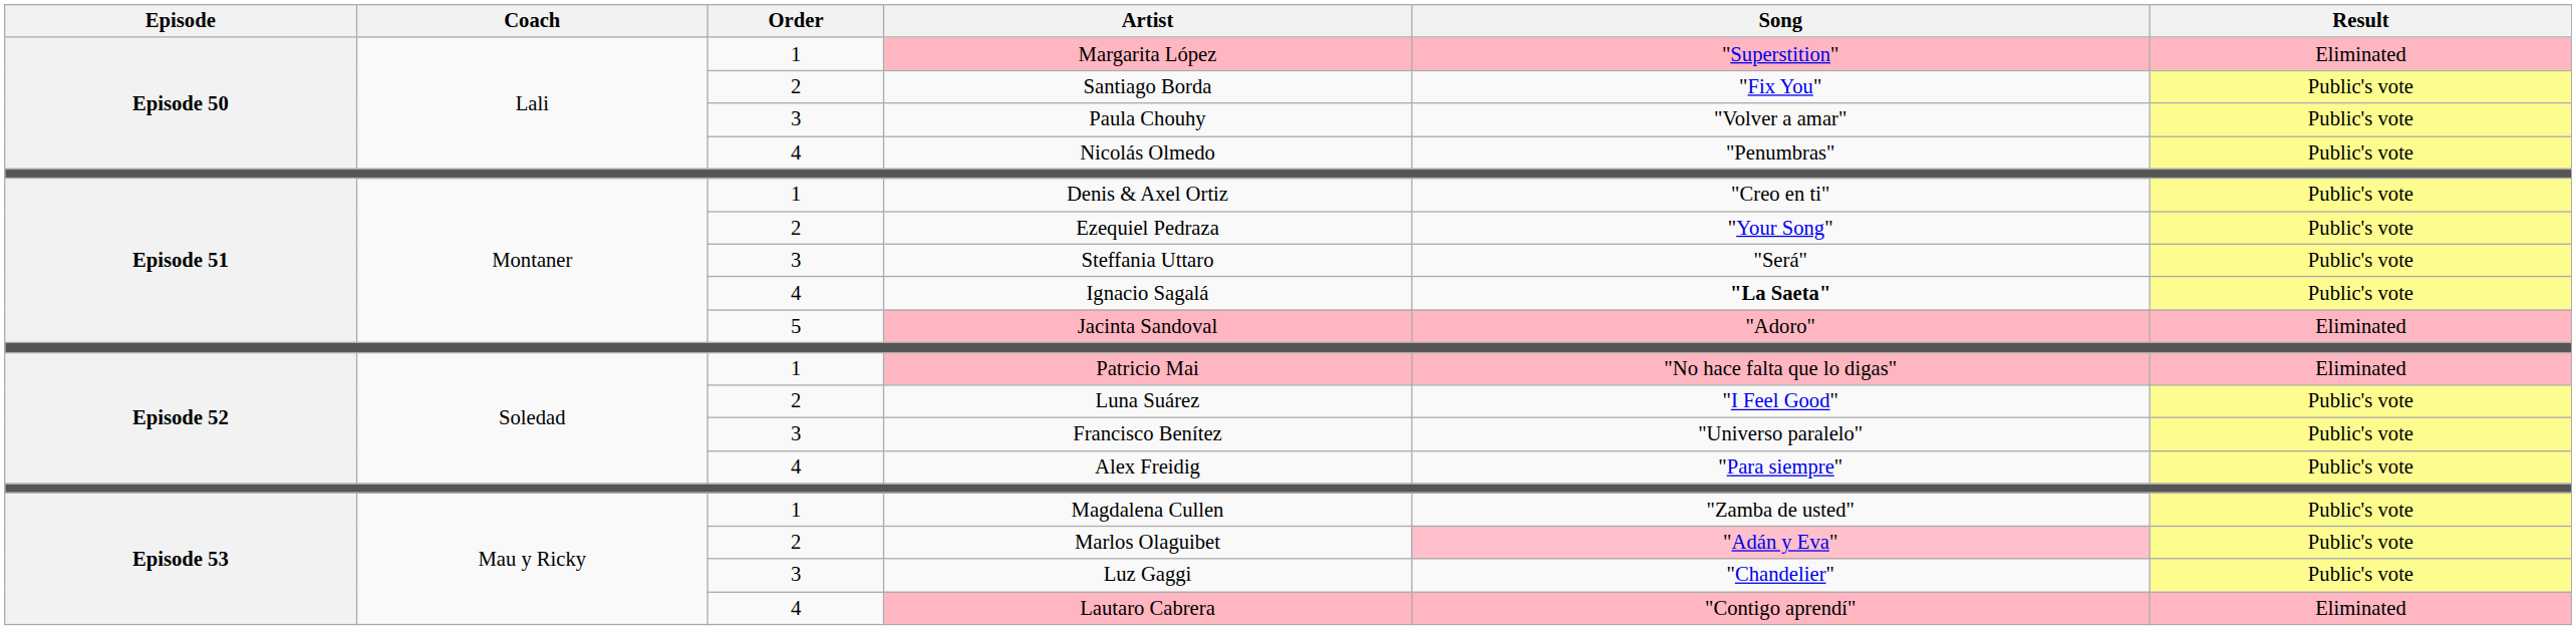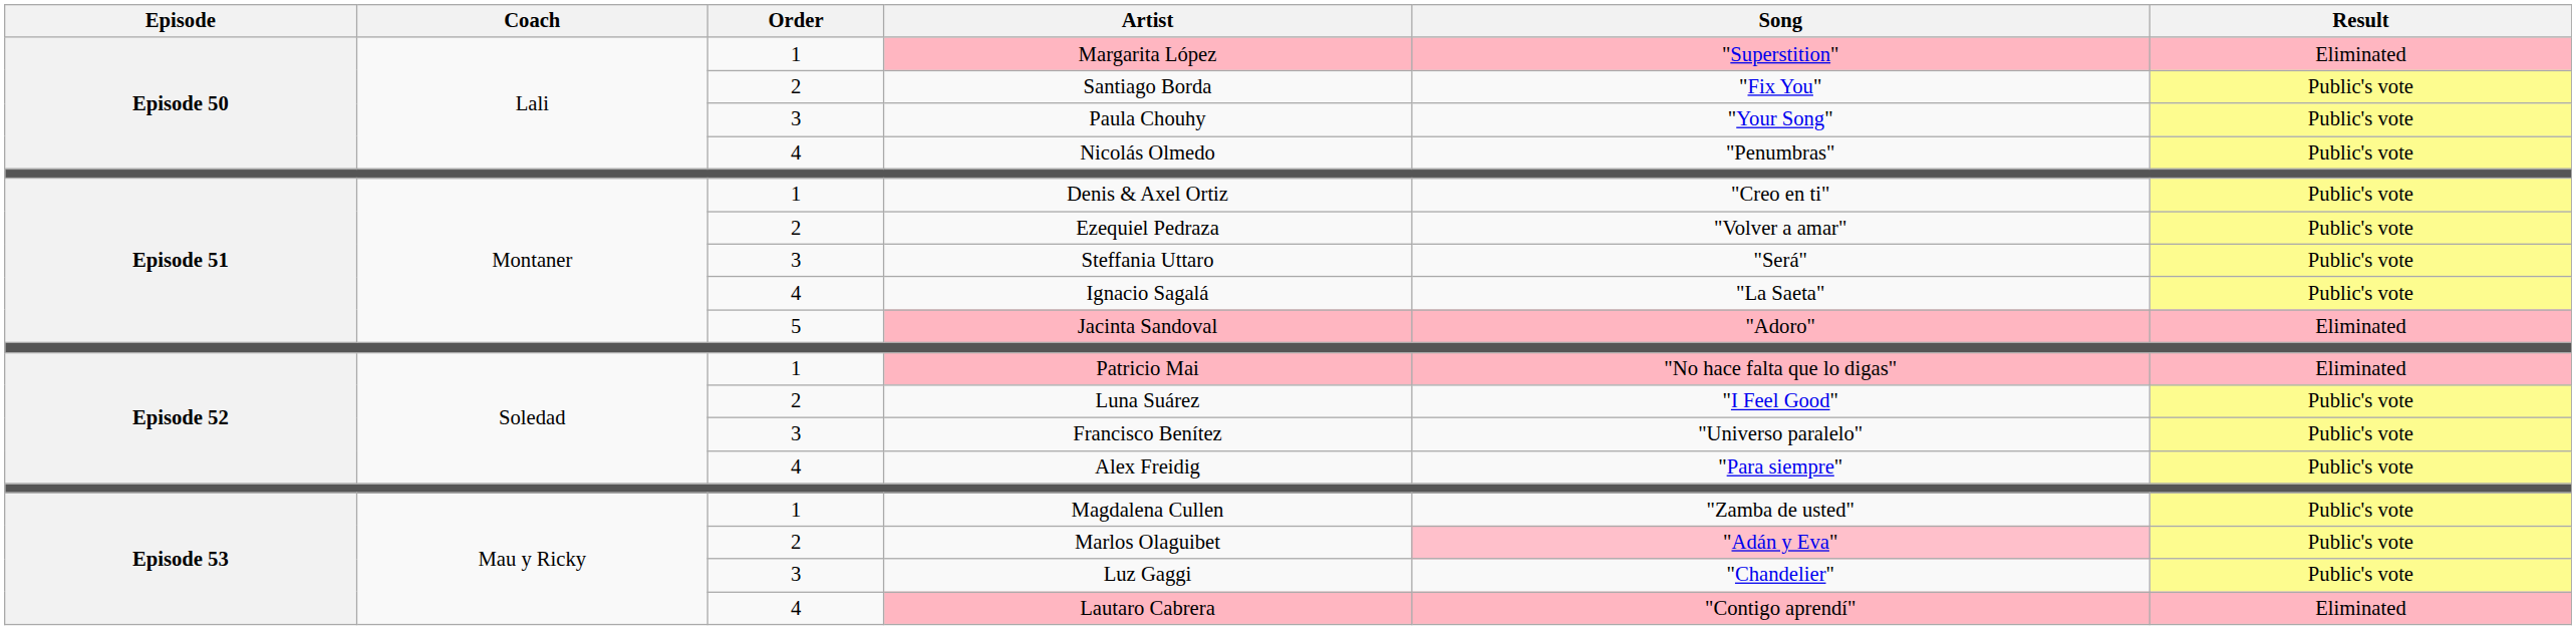 <table class="wikitable" style="text-align:center; width:100%">
 <tr>
 <th style="width:10%">Episode</th>
 <th style="width:10%">Coach</th>
 <th style="width:05%">Order</th>
 <th style="width:15%">Artist</th>
 <th style="width:21%">Song</th>
 <th style="width:12%">Result</th>
 </tr>
 <tr>
 <th rowspan="4" scope="row">Episode 50<br></th>
 <td rowspan="4">Lali</td>
 <td>1</td>
 <td style="background:lightpink">Margarita López</td>
 <td style="background:lightpink">"<a href='#'>Superstition</a>"</td>
 <td style="background:lightpink">Eliminated</td>
 </tr>
 <tr>
 <td>2</td>
 <td>Santiago Borda</td>
 <td>"<a href='#'>Fix You</a>"</td>
 <td style="background:#fdfc8f">Public's vote</td>
 </tr>
 <tr>
 <td>3</td>
 <td>Paula Chouhy</td>
-<td>"Volver a amar"</td>
+<td>"<a href='#'>Your Song</a>"</td>
 <td style="background:#fdfc8f">Public's vote</td>
 </tr>
 <tr>
 <td>4</td>
 <td>Nicolás Olmedo</td>
 <td>"Penumbras"</td>
 <td style="background:#fdfc8f">Public's vote</td>
 </tr>
 <tr>
 <td colspan="6" style="background:#555"></td>
 </tr>
 <tr>
 <th rowspan="5" scope="row">Episode 51<br></th>
 <td rowspan="5">Montaner</td>
 <td>1</td>
 <td>Denis & Axel Ortiz</td>
 <td>"Creo en ti"</td>
 <td style="background:#fdfc8f">Public's vote</td>
 </tr>
 <tr>
 <td>2</td>
 <td>Ezequiel Pedraza</td>
-<td>"<a href='#'>Your Song</a>"</td>
+<td>"Volver a amar"</td>
 <td style="background:#fdfc8f">Public's vote</td>
 </tr>
 <tr>
 <td>3</td>
 <td>Steffania Uttaro</td>
 <td>"Será"</td>
 <td style="background:#fdfc8f">Public's vote</td>
 </tr>
 <tr>
 <td>4</td>
 <td>Ignacio Sagalá</td>
-<td><strong>"La Saeta"</strong></td>
+<td>"La Saeta"</td>
 <td style="background:#fdfc8f">Public's vote</td>
 </tr>
 <tr>
 <td>5</td>
 <td style="background:lightpink">Jacinta Sandoval</td>
 <td style="background:lightpink">"Adoro"</td>
 <td style="background:lightpink">Eliminated</td>
 </tr>
 <tr>
 <td colspan="6" style="background:#555"></td>
 </tr>
 <tr>
 <th rowspan="4" scope="row">Episode 52<br></th>
 <td rowspan="4">Soledad</td>
 <td>1</td>
 <td style="background:lightpink">Patricio Mai</td>
 <td style="background:lightpink">"No hace falta que lo digas"</td>
 <td style="background:lightpink">Eliminated</td>
 </tr>
 <tr>
 <td>2</td>
 <td>Luna Suárez</td>
 <td>"<a href='#'>I Feel Good</a>"</td>
 <td style="background:#fdfc8f">Public's vote</td>
 </tr>
 <tr>
 <td>3</td>
 <td>Francisco Benítez</td>
 <td>"Universo paralelo"</td>
 <td style="background:#fdfc8f">Public's vote</td>
 </tr>
 <tr>
 <td>4</td>
 <td>Alex Freidig</td>
 <td>"<a href='#'>Para siempre</a>"</td>
 <td style="background:#fdfc8f">Public's vote</td>
 </tr>
 <tr>
 <td colspan="6" style="background:#555"></td>
 </tr>
 <tr>
 <th rowspan="4" scope="row">Episode 53<br></th>
 <td rowspan="4">Mau y Ricky</td>
 <td>1</td>
 <td>Magdalena Cullen</td>
 <td>"Zamba de usted"</td>
 <td style="background:#fdfc8f">Public's vote</td>
 </tr>
 <tr>
 <td>2</td>
 <td>Marlos Olaguibet</td>
 <td style="background: pink;">"<a href='#'>Adán y Eva</a>"</td>
 <td style="background:#fdfc8f">Public's vote</td>
 </tr>
 <tr>
 <td>3</td>
 <td>Luz Gaggi</td>
 <td>"<a href='#'>Chandelier</a>"</td>
 <td style="background:#fdfc8f">Public's vote</td>
 </tr>
 <tr>
 <td>4</td>
 <td style="background:lightpink">Lautaro Cabrera</td>
 <td style="background:lightpink">"Contigo aprendí"</td>
 <td style="background:lightpink">Eliminated</td>
 </tr>
 </table>
